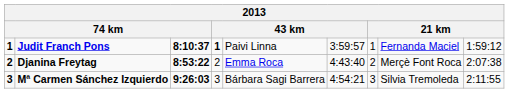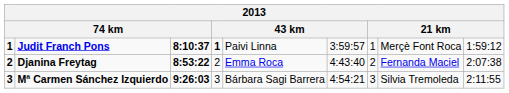 <table class="wikitable">
 <tr>
 <th colspan="9">2013</th>
 </tr>
 <tr>
 <th colspan="3"><strong>74 km</strong></th>
 <th colspan="3">43 km</th>
 <th colspan="3">21 km</th>
 </tr>
 <tr>
 <td><strong>1</strong></td>
 <td><strong><a href='#'>Judit Franch Pons</a></strong></td>
 <td><strong>8:10:37</strong></td>
 <td><strong>1</strong></td>
 <td>Paivi Linna</td>
 <td>3:59:57</td>
 <td>1</td>
-<td><a href='#'>Fernanda Maciel</a></td>
+<td>Merçè Font Roca</td>
 <td>1:59:12</td>
 </tr>
 <tr>
 <td><strong>2</strong></td>
 <td><strong>Djanina Freytag</strong></td>
 <td><strong>8:53:22</strong></td>
 <td>2</td>
 <td><a href='#'>Emma Roca</a></td>
 <td>4:43:40</td>
 <td>2</td>
-<td>Merçè Font Roca</td>
+<td><a href='#'>Fernanda Maciel</a></td>
 <td>2:07:38</td>
 </tr>
 <tr>
 <td><strong>3</strong></td>
 <td><strong>Mª Carmen Sánchez Izquierdo</strong></td>
 <td><strong>9:26:03</strong></td>
 <td>3</td>
 <td>Bárbara Sagi Barrera</td>
 <td>4:54:21</td>
 <td>3</td>
 <td>Silvia Tremoleda</td>
 <td>2:11:55</td>
 </tr>
 </table>
